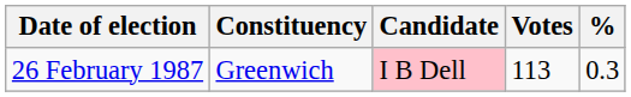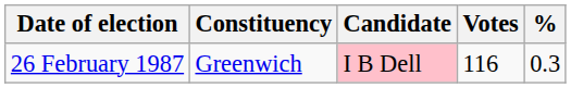 <table class="wikitable">
 <tr>
 <th>Date of election</th>
 <th>Constituency</th>
 <th>Candidate</th>
 <th>Votes</th>
 <th>%</th>
 </tr>
 <tr>
 <td><a href='#'>26 February 1987</a></td>
 <td><a href='#'>Greenwich</a></td>
 <td style="background: pink;">I B Dell</td>
-<td>113</td>
+<td>116</td>
 <td>0.3</td>
 </tr>
 </table>
